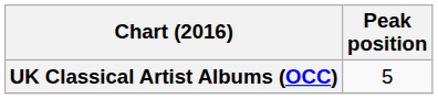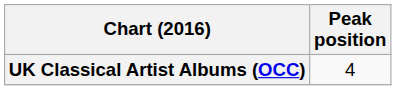 <table class="wikitable sortable plainrowheaders" style="text-align:center">
 <tr>
 <th scope="col">Chart (2016)</th>
 <th scope="col">Peak<br>position</th>
 </tr>
 <tr>
 <th scope="row">UK Classical Artist Albums (<a href='#'>OCC</a>)</th>
-<td>5</td>
+<td>4</td>
 </tr>
 <tr>
 </tr>
 </table>
